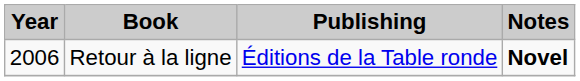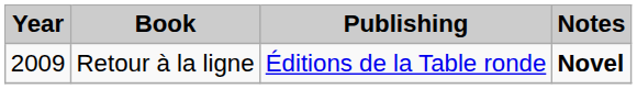 <table class="wikitable">
 <tr>
 <th style="background: #CCCCCC;">Year</th>
 <th style="background: #CCCCCC;">Book</th>
 <th style="background: #CCCCCC;">Publishing</th>
 <th style="background: #CCCCCC;">Notes</th>
 </tr>
 <tr>
-<td>2006</td>
+<td>2009</td>
 <td>Retour à la ligne</td>
 <td><a href='#'>Éditions de la Table ronde</a></td>
 <td><strong>Novel</strong></td>
 </tr>
 <tr>
 </tr>
 </table>
